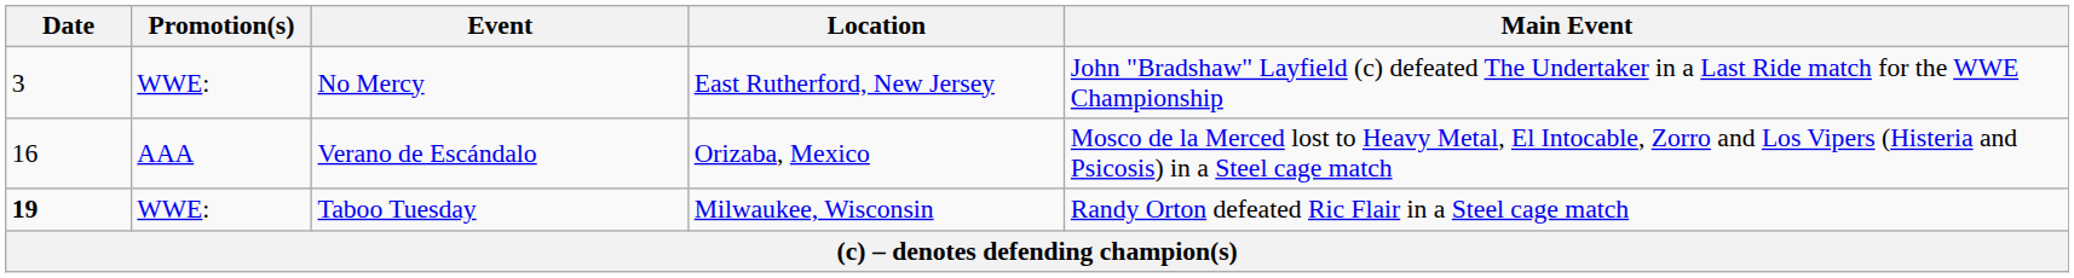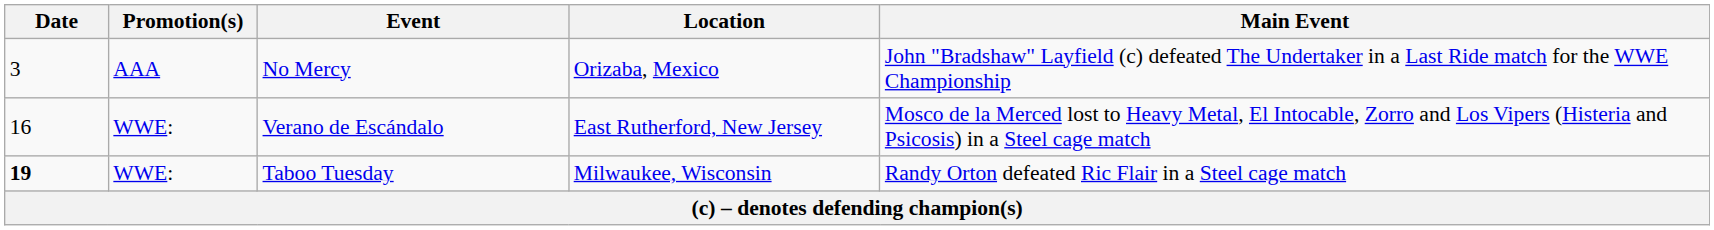 <table class="wikitable" style="width:100%;">
 <tr>
 <th width="5%">Date</th>
 <th width="5%">Promotion(s)</th>
 <th width="15%">Event</th>
 <th width="15%">Location</th>
 <th width="40%">Main Event</th>
 </tr>
 <tr>
 <td>3</td>
-<td><a href='#'>WWE</a>:<br></td>
+<td><a href='#'>AAA</a></td>
 <td><a href='#'>No Mercy</a></td>
-<td><a href='#'>East Rutherford, New Jersey</a></td>
+<td><a href='#'>Orizaba</a>, <a href='#'>Mexico</a></td>
 <td><a href='#'>John "Bradshaw" Layfield</a> (c) defeated <a href='#'>The Undertaker</a> in a <a href='#'>Last Ride match</a> for the <a href='#'>WWE Championship</a></td>
 </tr>
 <tr>
 <td>16</td>
-<td><a href='#'>AAA</a></td>
+<td><a href='#'>WWE</a>:<br></td>
 <td><a href='#'>Verano de Escándalo</a></td>
-<td><a href='#'>Orizaba</a>, <a href='#'>Mexico</a></td>
+<td><a href='#'>East Rutherford, New Jersey</a></td>
 <td><a href='#'>Mosco de la Merced</a> lost to <a href='#'>Heavy Metal</a>, <a href='#'>El Intocable</a>, <a href='#'>Zorro</a> and <a href='#'>Los Vipers</a> (<a href='#'>Histeria</a> and <a href='#'>Psicosis</a>) in a <a href='#'>Steel cage match</a></td>
 </tr>
 <tr>
 <td><strong>19</strong></td>
 <td><a href='#'>WWE</a>:<br></td>
 <td><a href='#'>Taboo Tuesday</a></td>
 <td><a href='#'>Milwaukee, Wisconsin</a></td>
 <td><a href='#'>Randy Orton</a> defeated <a href='#'>Ric Flair</a> in a <a href='#'>Steel cage match</a></td>
 </tr>
 <tr>
 <th colspan="5">(c) – denotes defending champion(s)</th>
 </tr>
 </table>
